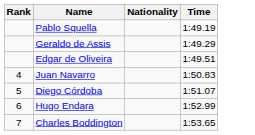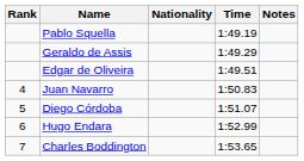 <table class="wikitable sortable" style="text-align:center">
 <tr>
 <th>Rank</th>
 <th>Name</th>
 <th>Nationality</th>
 <th>Time</th>
+<th>Notes</th>
 </tr>
 <tr>
 <td></td>
 <td align=left><a href='#'>Pablo Squella</a></td>
 <td align=left></td>
 <td>1:49.19</td>
+<td></td>
 </tr>
 <tr>
 <td></td>
 <td align=left><a href='#'>Geraldo de Assis</a></td>
 <td align=left></td>
 <td>1:49.29</td>
+<td></td>
 </tr>
 <tr>
 <td></td>
 <td align=left><a href='#'>Edgar de Oliveira</a></td>
 <td align=left></td>
 <td>1:49.51</td>
+<td></td>
 </tr>
 <tr>
 <td>4</td>
 <td align=left><a href='#'>Juan Navarro</a></td>
 <td align=left></td>
 <td>1:50.83</td>
+<td></td>
 </tr>
 <tr>
 <td>5</td>
 <td align=left><a href='#'>Diego Córdoba</a></td>
 <td align=left></td>
 <td>1:51.07</td>
+<td></td>
 </tr>
 <tr>
 <td>6</td>
 <td align=left><a href='#'>Hugo Endara</a></td>
 <td align=left></td>
 <td>1:52.99</td>
+<td></td>
 </tr>
 <tr>
 <td>7</td>
 <td align=left><a href='#'>Charles Boddington</a></td>
 <td align=left></td>
 <td>1:53.65</td>
+<td></td>
 </tr>
 </table>
